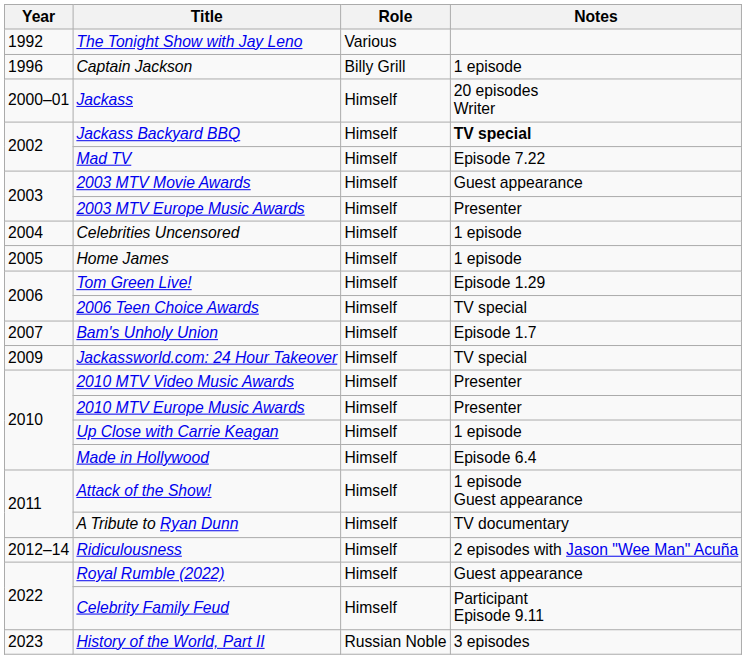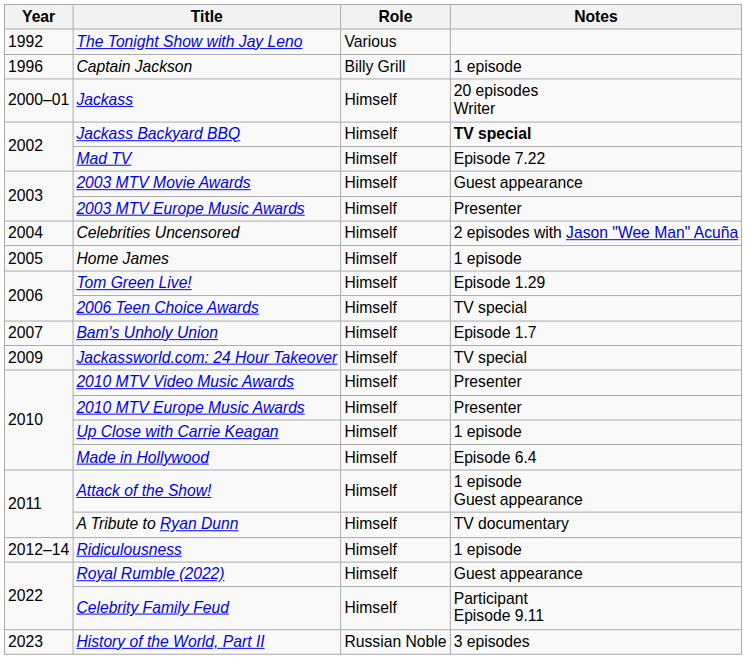 <table class="wikitable sortable">
 <tr>
 <th>Year</th>
 <th>Title</th>
 <th>Role</th>
 <th class="unsortable">Notes</th>
 </tr>
 <tr>
 <td>1992</td>
 <td><em><a href='#'>The Tonight Show with Jay Leno</a></em></td>
 <td>Various</td>
 <td></td>
 </tr>
 <tr>
 <td>1996</td>
 <td><em>Captain Jackson</em></td>
 <td>Billy Grill</td>
 <td>1 episode</td>
 </tr>
 <tr>
 <td>2000–01</td>
 <td><em><a href='#'>Jackass</a></em></td>
 <td>Himself</td>
 <td>20 episodes<br>Writer</td>
 </tr>
 <tr>
 <td rowspan="2">2002</td>
 <td><em><a href='#'>Jackass Backyard BBQ</a></em></td>
 <td>Himself</td>
 <td><strong>TV special</strong></td>
 </tr>
 <tr>
 <td><em><a href='#'>Mad TV</a></em></td>
 <td>Himself</td>
 <td>Episode 7.22</td>
 </tr>
 <tr>
 <td rowspan="2">2003</td>
 <td><em><a href='#'>2003 MTV Movie Awards</a></em></td>
 <td>Himself</td>
 <td>Guest appearance</td>
 </tr>
 <tr>
 <td><em><a href='#'>2003 MTV Europe Music Awards</a></em></td>
 <td>Himself</td>
 <td>Presenter</td>
 </tr>
 <tr>
 <td>2004</td>
 <td><em>Celebrities Uncensored</em></td>
 <td>Himself</td>
-<td>1 episode</td>
+<td>2 episodes with <a href='#'>Jason "Wee Man" Acuña</a></td>
 </tr>
 <tr>
 <td>2005</td>
 <td><em>Home James</em></td>
 <td>Himself</td>
 <td>1 episode</td>
 </tr>
 <tr>
 <td rowspan="2">2006</td>
 <td><em><a href='#'>Tom Green Live!</a></em></td>
 <td>Himself</td>
 <td>Episode 1.29</td>
 </tr>
 <tr>
 <td><em><a href='#'>2006 Teen Choice Awards</a></em></td>
 <td>Himself</td>
 <td>TV special</td>
 </tr>
 <tr>
 <td>2007</td>
 <td><em><a href='#'>Bam's Unholy Union</a></em></td>
 <td>Himself</td>
 <td>Episode 1.7</td>
 </tr>
 <tr>
 <td>2009</td>
 <td><em><a href='#'>Jackassworld.com: 24 Hour Takeover</a></em></td>
 <td>Himself</td>
 <td>TV special</td>
 </tr>
 <tr>
 <td rowspan="4">2010</td>
 <td><em><a href='#'>2010 MTV Video Music Awards</a></em></td>
 <td>Himself</td>
 <td>Presenter</td>
 </tr>
 <tr>
 <td><em><a href='#'>2010 MTV Europe Music Awards</a></em></td>
 <td>Himself</td>
 <td>Presenter</td>
 </tr>
 <tr>
 <td><em><a href='#'>Up Close with Carrie Keagan</a></em></td>
 <td>Himself</td>
 <td>1 episode</td>
 </tr>
 <tr>
 <td><em><a href='#'>Made in Hollywood</a></em></td>
 <td>Himself</td>
 <td>Episode 6.4</td>
 </tr>
 <tr>
 <td rowspan="2">2011</td>
 <td><em><a href='#'>Attack of the Show!</a></em></td>
 <td>Himself</td>
 <td>1 episode<br>Guest appearance</td>
 </tr>
 <tr>
 <td><em>A Tribute to <a href='#'>Ryan Dunn</a></em></td>
 <td>Himself</td>
 <td>TV documentary</td>
 </tr>
 <tr>
 <td>2012–14</td>
 <td><em><a href='#'>Ridiculousness</a></em></td>
 <td>Himself</td>
-<td>2 episodes with <a href='#'>Jason "Wee Man" Acuña</a></td>
+<td>1 episode</td>
 </tr>
 <tr>
 <td rowspan="2">2022</td>
 <td><em><a href='#'>Royal Rumble (2022)</a></em></td>
 <td>Himself</td>
 <td>Guest appearance</td>
 </tr>
 <tr>
 <td><em><a href='#'>Celebrity Family Feud</a></em></td>
 <td>Himself</td>
 <td>Participant<br>Episode 9.11</td>
 </tr>
 <tr>
 <td>2023</td>
 <td><em><a href='#'>History of the World, Part II</a></em></td>
 <td>Russian Noble</td>
 <td>3 episodes</td>
 </tr>
 </table>
